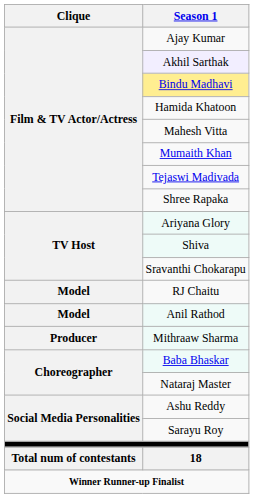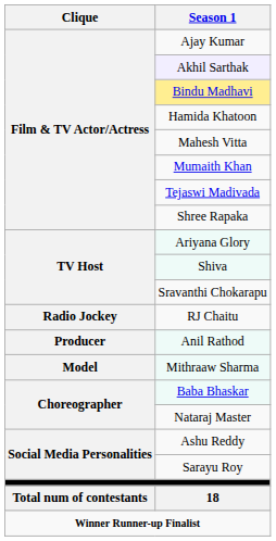 <table class="wikitable sortable" style="text-align:center;font-size: 85%;  line-height:20px; width:auto;">
 <tr bgcolor="#CCCCCC" align="center">
 <th>Clique</th>
 <th><a href='#'>Season 1</a></th>
 </tr>
 <tr>
 <th rowspan="8">Film & TV Actor/Actress</th>
 <td>Ajay Kumar</td>
 </tr>
 <tr>
 <td style="background:#f2eeff;">Akhil Sarthak</td>
 </tr>
 <tr>
 <td style="background:#ffee91;"><a href='#'>Bindu Madhavi</a></td>
 </tr>
 <tr>
 <td>Hamida Khatoon</td>
 </tr>
 <tr>
 <td>Mahesh Vitta</td>
 </tr>
 <tr>
 <td><a href='#'>Mumaith Khan</a></td>
 </tr>
 <tr>
 <td><a href='#'>Tejaswi Madivada</a></td>
 </tr>
 <tr>
 <td>Shree Rapaka</td>
 </tr>
 <tr>
 <th rowspan="3">TV Host</th>
 <td style="background:#eefbf8;">Ariyana Glory</td>
 </tr>
 <tr>
 <td style="background:#eefbf8;">Shiva</td>
 </tr>
 <tr>
 <td>Sravanthi Chokarapu</td>
 </tr>
 <tr>
-<th>Model</th>
+<th>Radio Jockey</th>
 <td>RJ Chaitu</td>
 </tr>
 <tr>
-<th>Model</th>
+<th>Producer</th>
 <td style="background:#eefbf8;">Anil Rathod</td>
 </tr>
 <tr>
-<th>Producer</th>
+<th>Model</th>
 <td style="background:#eefbf8;">Mithraaw Sharma</td>
 </tr>
 <tr>
 <th rowspan="2">Choreographer</th>
 <td style="background:#eefbf8;"><a href='#'>Baba Bhaskar</a></td>
 </tr>
 <tr>
 <td>Nataraj Master</td>
 </tr>
 <tr>
 <th rowspan="2">Social Media Personalities</th>
 <td>Ashu Reddy</td>
 </tr>
 <tr>
 <td>Sarayu Roy</td>
 </tr>
 <tr bgcolor="black">
 <td colspan="2"></td>
 </tr>
 <tr bgcolor="#CCCCCC">
 <th>Total num of contestants</th>
 <th>18</th>
 </tr>
 <tr>
 <td colspan="2"><small><strong> Winner</strong>  <strong> Runner-up</strong>  <strong> Finalist</strong></small></td>
 </tr>
 </table>
